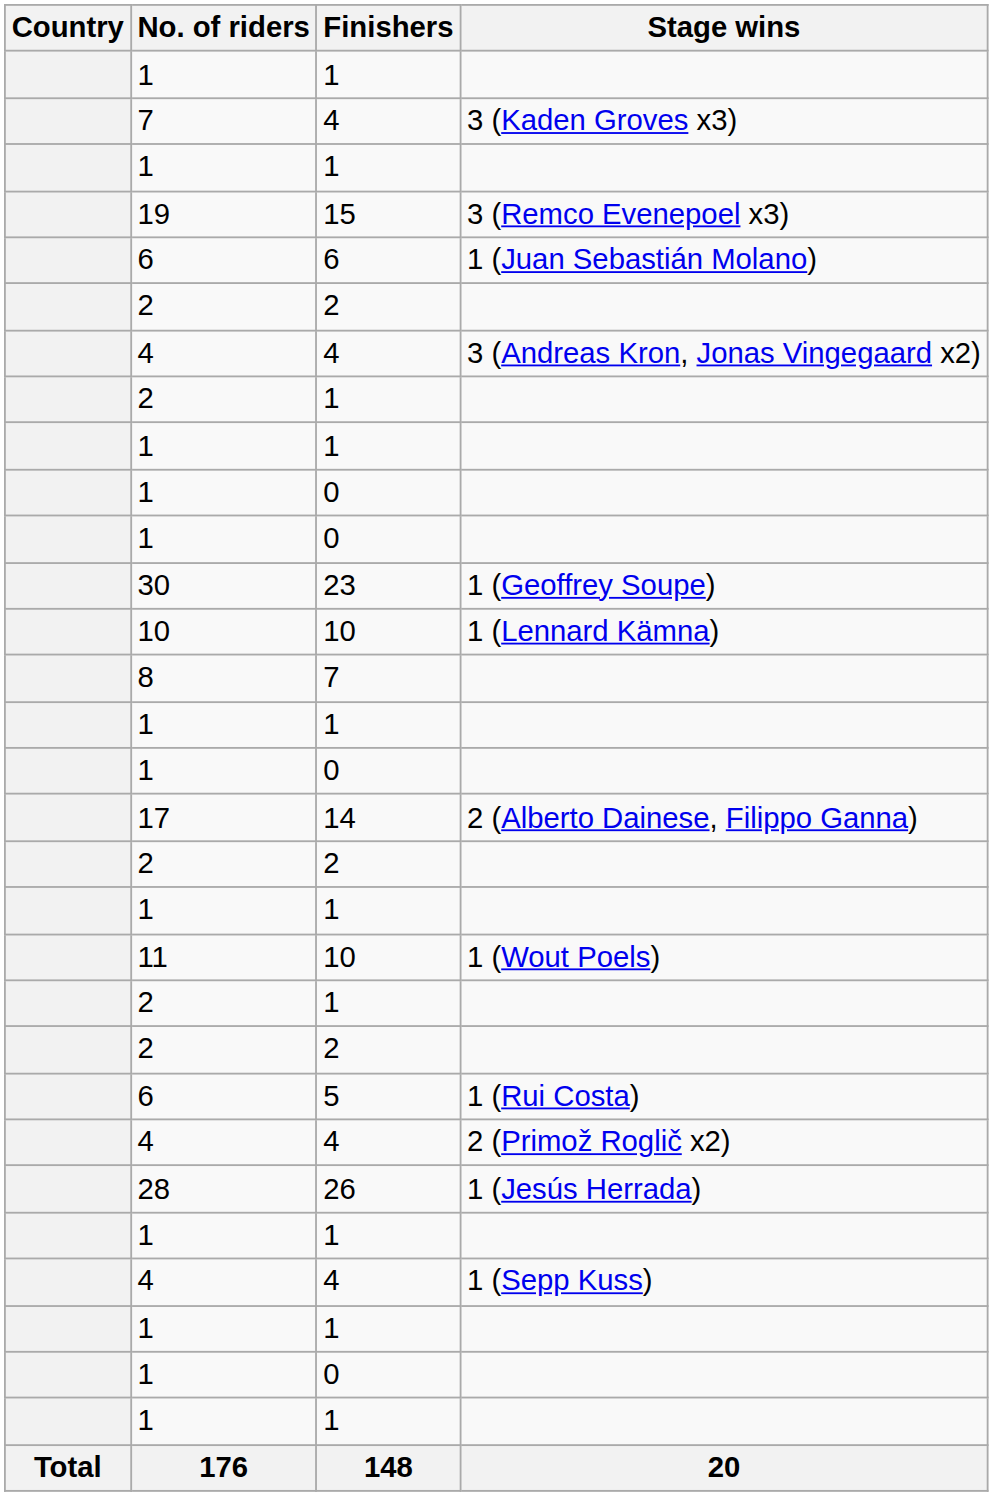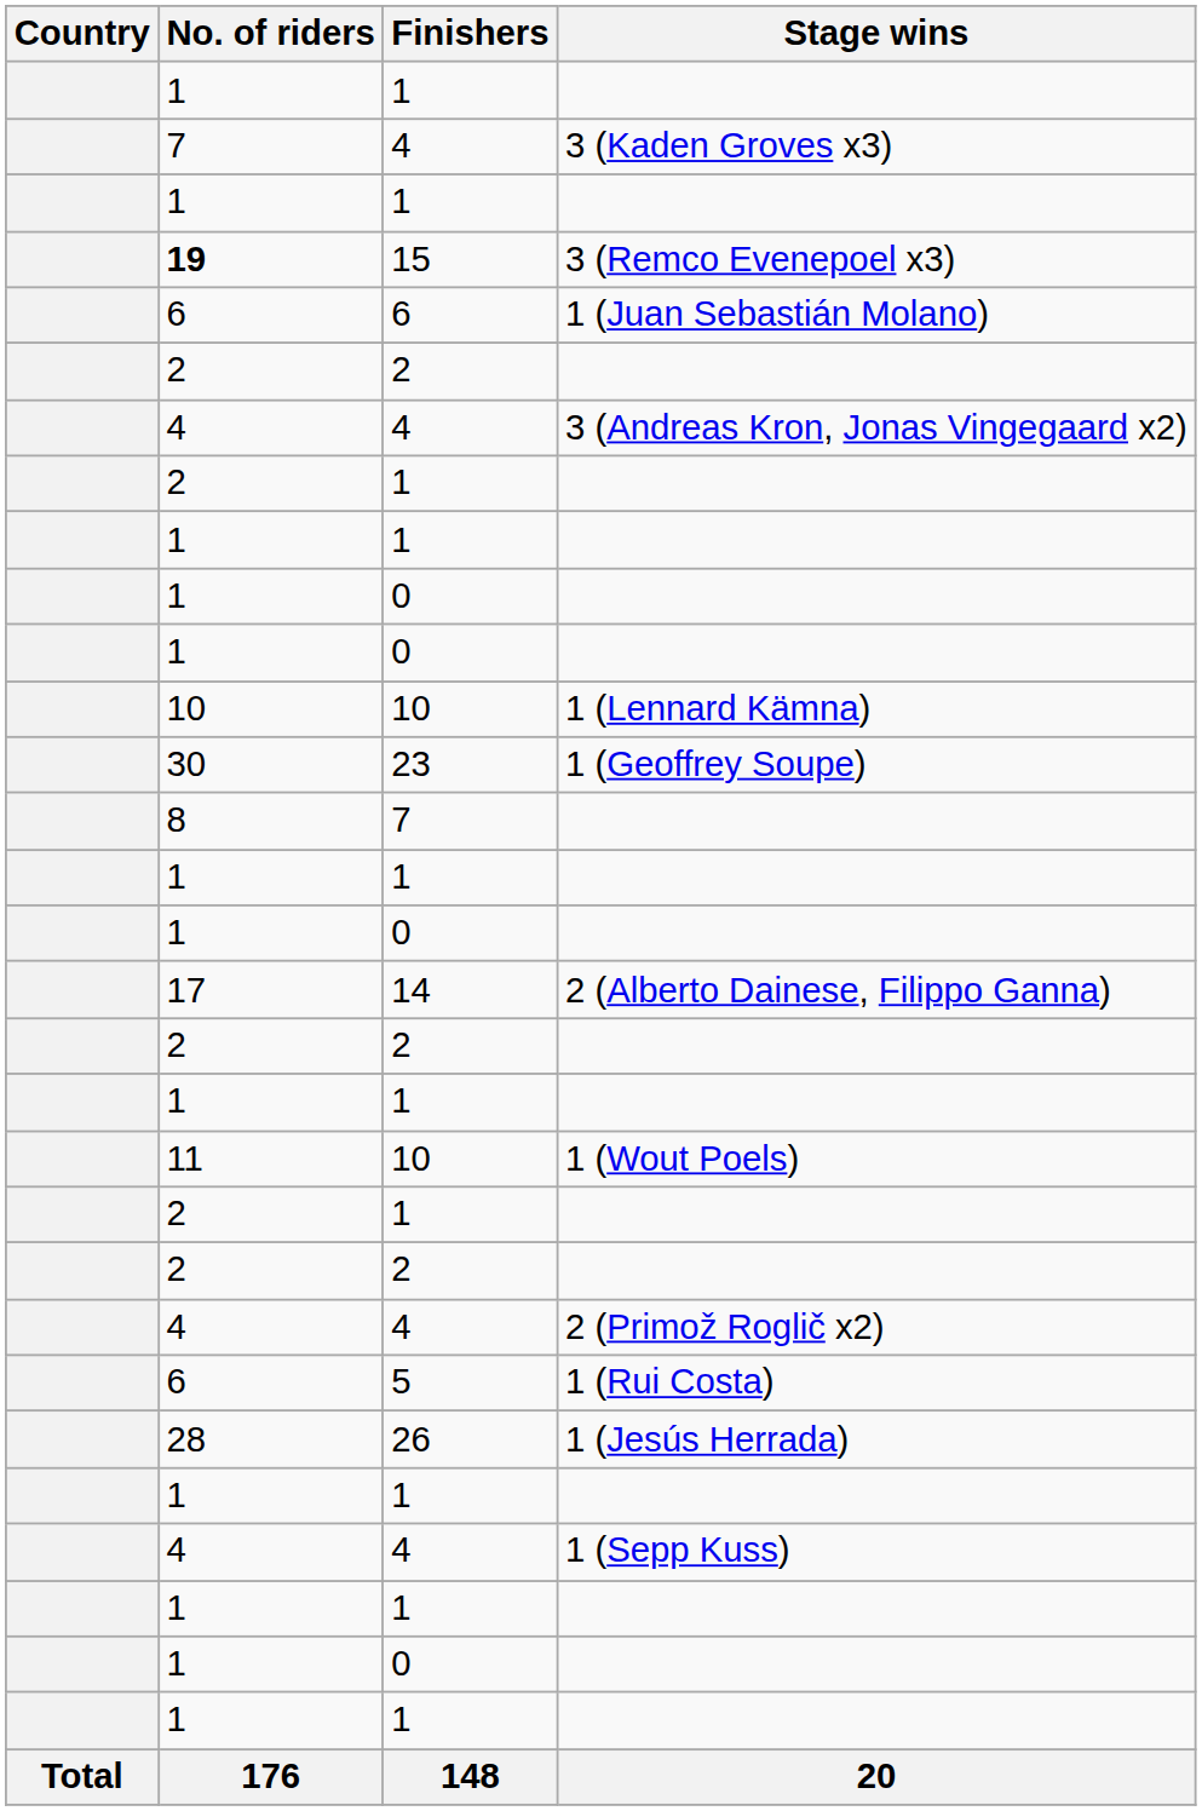 <table class="wikitable sortable plainrowheaders">
 <tr>
 <th scope="col">Country</th>
 <th scope="col">No. of riders</th>
 <th scope="col">Finishers</th>
 <th scope="col">Stage wins</th>
 </tr>
 <tr>
 <th scope="row"></th>
 <td>1</td>
 <td>1</td>
 <td></td>
 </tr>
 <tr>
 <th scope="row"></th>
 <td>7</td>
 <td>4</td>
 <td>3 (<a href='#'>Kaden Groves</a> x3)</td>
 </tr>
 <tr>
 <th scope="row"></th>
 <td>1</td>
 <td>1</td>
 <td></td>
 </tr>
 <tr>
 <th scope="row"></th>
-<td>19</td>
+<td><strong>19</strong></td>
 <td>15</td>
 <td>3 (<a href='#'>Remco Evenepoel</a> x3)</td>
 </tr>
 <tr>
 <th scope="row"></th>
 <td>6</td>
 <td>6</td>
 <td>1 (<a href='#'>Juan Sebastián Molano</a>)</td>
 </tr>
 <tr>
 <th scope="row"></th>
 <td>2</td>
 <td>2</td>
 <td></td>
 </tr>
 <tr>
 <th scope="row"></th>
 <td>4</td>
 <td>4</td>
 <td>3 (<a href='#'>Andreas Kron</a>, <a href='#'>Jonas Vingegaard</a> x2)</td>
 </tr>
 <tr>
 <th scope="row"></th>
 <td>2</td>
 <td>1</td>
 <td></td>
 </tr>
 <tr>
 <th scope="row"></th>
 <td>1</td>
 <td>1</td>
 <td></td>
 </tr>
 <tr>
 <th scope="row"></th>
 <td>1</td>
 <td>0</td>
 <td></td>
 </tr>
 <tr>
 <th scope="row"></th>
 <td>1</td>
 <td>0</td>
 <td></td>
 </tr>
 <tr>
 <th scope="row"></th>
+<td>10</td>
+<td>10</td>
+<td>1 (<a href='#'>Lennard Kämna</a>)</td>
+</tr>
+<tr>
+<th scope="row"></th>
 <td>30</td>
 <td>23</td>
 <td>1 (<a href='#'>Geoffrey Soupe</a>)</td>
-</tr>
-<tr>
-<th scope="row"></th>
-<td>10</td>
-<td>10</td>
-<td>1 (<a href='#'>Lennard Kämna</a>)</td>
 </tr>
 <tr>
 <th scope="row"></th>
 <td>8</td>
 <td>7</td>
 <td></td>
 </tr>
 <tr>
 <th scope="row"></th>
 <td>1</td>
 <td>1</td>
 <td></td>
 </tr>
 <tr>
 <th scope="row"></th>
 <td>1</td>
 <td>0</td>
 <td></td>
 </tr>
 <tr>
 <th scope="row"></th>
 <td>17</td>
 <td>14</td>
 <td>2 (<a href='#'>Alberto Dainese</a>, <a href='#'>Filippo Ganna</a>)</td>
 </tr>
 <tr>
 <th scope="row"></th>
 <td>2</td>
 <td>2</td>
 <td></td>
 </tr>
 <tr>
 <th scope="row"></th>
 <td>1</td>
 <td>1</td>
 <td></td>
 </tr>
 <tr>
 <th scope="row"></th>
 <td>11</td>
 <td>10</td>
 <td>1 (<a href='#'>Wout Poels</a>)</td>
 </tr>
 <tr>
 <th scope="row"></th>
 <td>2</td>
 <td>1</td>
 <td></td>
 </tr>
 <tr>
 <th scope="row"></th>
 <td>2</td>
 <td>2</td>
 <td></td>
 </tr>
 <tr>
 <th scope="row"></th>
+<td>4</td>
+<td>4</td>
+<td>2 (<a href='#'>Primož Roglič</a> x2)</td>
+</tr>
+<tr>
+<th scope="row"></th>
 <td>6</td>
 <td>5</td>
 <td>1 (<a href='#'>Rui Costa</a>)</td>
-</tr>
-<tr>
-<th scope="row"></th>
-<td>4</td>
-<td>4</td>
-<td>2 (<a href='#'>Primož Roglič</a> x2)</td>
 </tr>
 <tr>
 <th scope="row"></th>
 <td>28</td>
 <td>26</td>
 <td>1 (<a href='#'>Jesús Herrada</a>)</td>
 </tr>
 <tr>
 <th scope="row"></th>
 <td>1</td>
 <td>1</td>
 <td></td>
 </tr>
 <tr>
 <th scope="row"></th>
 <td>4</td>
 <td>4</td>
 <td>1 (<a href='#'>Sepp Kuss</a>)</td>
 </tr>
 <tr>
 <th scope="row"></th>
 <td>1</td>
 <td>1</td>
 <td></td>
 </tr>
 <tr>
 <th scope="row"></th>
 <td>1</td>
 <td>0</td>
 <td></td>
 </tr>
 <tr>
 <th scope="row"></th>
 <td>1</td>
 <td>1</td>
 <td></td>
 </tr>
 <tr>
 <th scope="row">Total</th>
 <th>176</th>
 <th>148</th>
 <th>20</th>
 </tr>
 </table>
